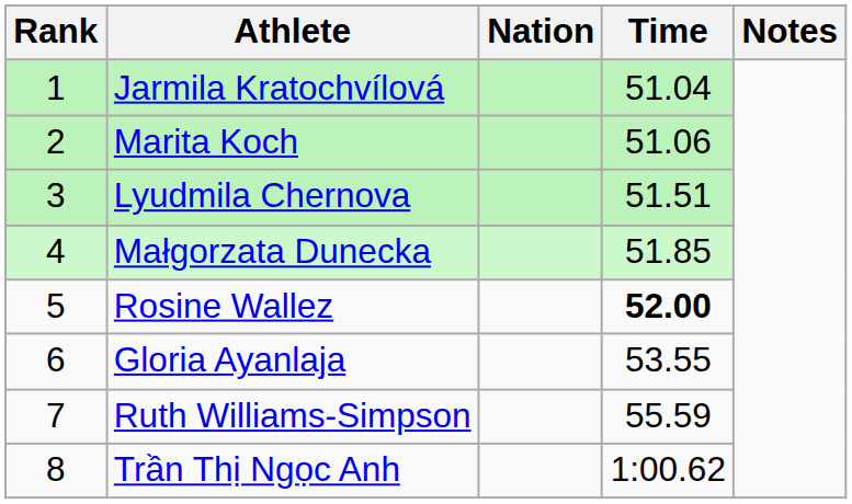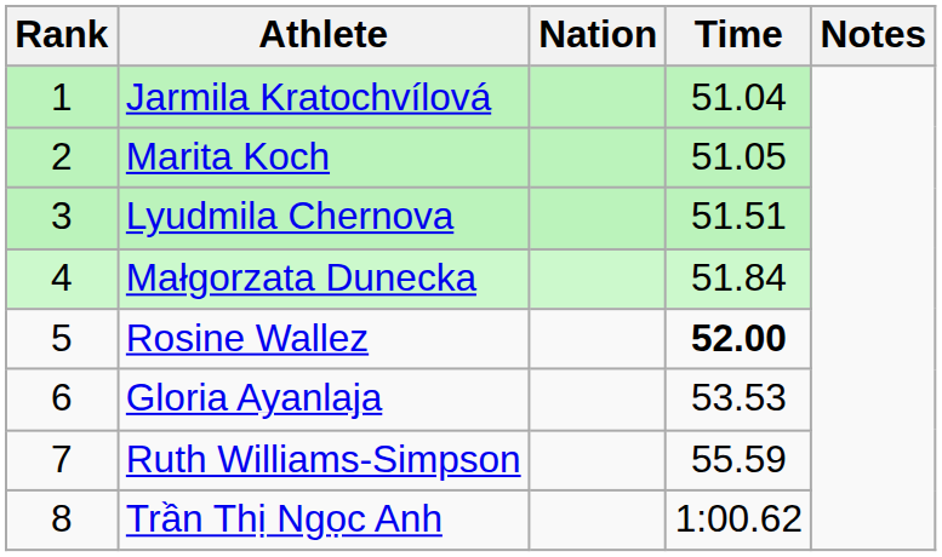 <table class="wikitable sortable" style="text-align:center">
 <tr>
 <th>Rank</th>
 <th>Athlete</th>
 <th>Nation</th>
 <th>Time</th>
 <th>Notes</th>
 </tr>
 <tr style="background:#bbf3bb;">
 <td>1</td>
 <td align=left><a href='#'>Jarmila Kratochvílová</a></td>
 <td align=left></td>
 <td>51.04</td>
 </tr>
 <tr style="background:#bbf3bb;">
 <td>2</td>
 <td align=left><a href='#'>Marita Koch</a></td>
 <td align=left></td>
-<td>51.06</td>
+<td>51.05</td>
 </tr>
 <tr style="background:#bbf3bb;">
 <td>3</td>
 <td align=left><a href='#'>Lyudmila Chernova</a></td>
 <td align=left></td>
 <td>51.51</td>
 </tr>
 <tr style="background:#ccf9cc;">
 <td>4</td>
 <td align=left><a href='#'>Małgorzata Dunecka</a></td>
 <td align=left></td>
-<td>51.85</td>
+<td>51.84</td>
 </tr>
 <tr>
 <td>5</td>
 <td align=left><a href='#'>Rosine Wallez</a></td>
 <td align=left></td>
 <td><strong>52.00</strong></td>
 </tr>
 <tr>
 <td>6</td>
 <td align=left><a href='#'>Gloria Ayanlaja</a></td>
 <td align=left></td>
-<td>53.55</td>
+<td>53.53</td>
 </tr>
 <tr>
 <td>7</td>
 <td align=left><a href='#'>Ruth Williams-Simpson</a></td>
 <td align=left></td>
 <td>55.59</td>
 </tr>
 <tr>
 <td>8</td>
 <td align=left><a href='#'>Trần Thị Ngọc Anh</a></td>
 <td align=left></td>
 <td>1:00.62</td>
 </tr>
 </table>
